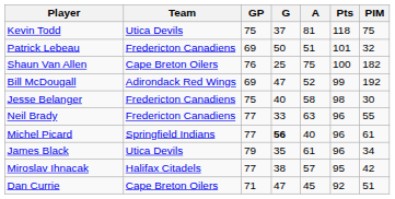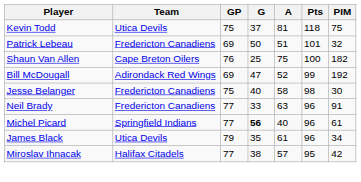 <table class="wikitable">
 <tr>
 <th bgcolor="#DDDDFF" width="30%">Player</th>
 <th bgcolor="#DDDDFF" width="30%">Team</th>
 <th bgcolor="#DDDDFF" width="7.5%">GP</th>
 <th bgcolor="#DDDDFF" width="7.5%">G</th>
 <th bgcolor="#DDDDFF" width="7.5%">A</th>
 <th bgcolor="#DDDDFF" width="7.5%">Pts</th>
 <th bgcolor="#DDDDFF" width="7.5%">PIM</th>
 </tr>
 <tr>
 <td><a href='#'>Kevin Todd</a></td>
 <td><a href='#'>Utica Devils</a></td>
 <td>75</td>
 <td>37</td>
 <td>81</td>
 <td>118</td>
 <td>75</td>
 </tr>
 <tr>
 <td><a href='#'>Patrick Lebeau</a></td>
 <td><a href='#'>Fredericton Canadiens</a></td>
 <td>69</td>
 <td>50</td>
 <td>51</td>
 <td>101</td>
 <td>32</td>
 </tr>
 <tr>
 <td><a href='#'>Shaun Van Allen</a></td>
 <td><a href='#'>Cape Breton Oilers</a></td>
 <td>76</td>
 <td>25</td>
 <td>75</td>
 <td>100</td>
 <td>182</td>
 </tr>
 <tr>
 <td><a href='#'>Bill McDougall</a></td>
 <td><a href='#'>Adirondack Red Wings</a></td>
 <td>69</td>
 <td>47</td>
 <td>52</td>
 <td>99</td>
 <td>192</td>
 </tr>
 <tr>
 <td><a href='#'>Jesse Belanger</a></td>
 <td><a href='#'>Fredericton Canadiens</a></td>
 <td>75</td>
 <td>40</td>
 <td>58</td>
 <td>98</td>
 <td>30</td>
 </tr>
 <tr>
 <td><a href='#'>Neil Brady</a></td>
 <td><a href='#'>Fredericton Canadiens</a></td>
 <td>77</td>
 <td>33</td>
 <td>63</td>
 <td>96</td>
-<td>55</td>
+<td>91</td>
 </tr>
 <tr>
 <td><a href='#'>Michel Picard</a></td>
 <td><a href='#'>Springfield Indians</a></td>
 <td>77</td>
 <td><strong>56</strong></td>
 <td>40</td>
 <td>96</td>
 <td>61</td>
 </tr>
 <tr>
 <td><a href='#'>James Black</a></td>
 <td><a href='#'>Utica Devils</a></td>
 <td>79</td>
 <td>35</td>
 <td>61</td>
 <td>96</td>
 <td>34</td>
 </tr>
 <tr>
 <td><a href='#'>Miroslav Ihnacak</a></td>
 <td><a href='#'>Halifax Citadels</a></td>
 <td>77</td>
 <td>38</td>
 <td>57</td>
 <td>95</td>
 <td>42</td>
 </tr>
-<tr>
-<td><a href='#'>Dan Currie</a></td>
-<td><a href='#'>Cape Breton Oilers</a></td>
-<td>71</td>
-<td>47</td>
-<td>45</td>
-<td>92</td>
-<td>51</td>
-</tr>
 </table>
